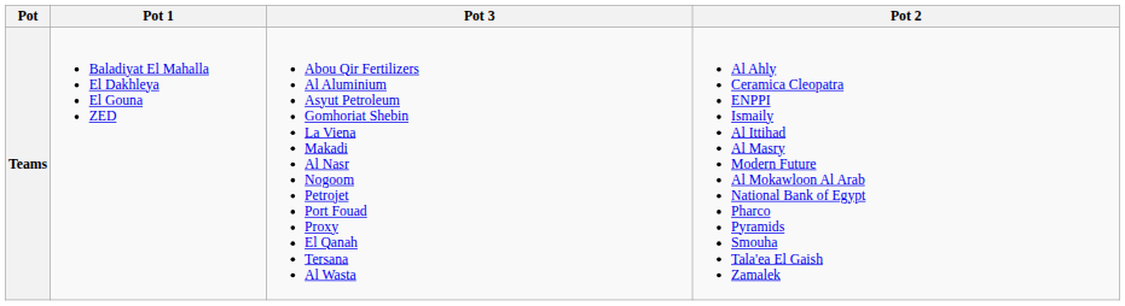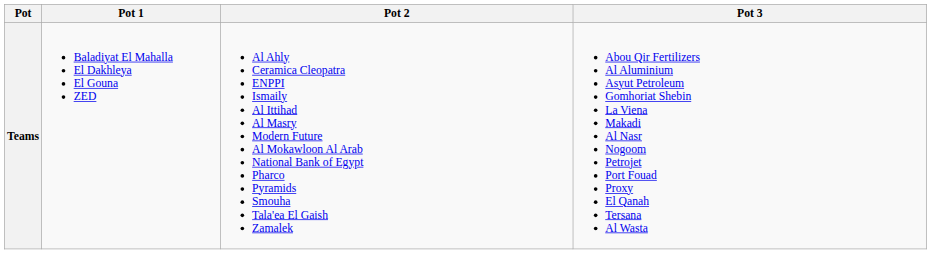 <table class=wikitable style=width:100%;>
 <tr>
 <th>Pot</th>
 <th width=20%>Pot 1</th>
+<th width=40%>Pot 2</th>
 <th width=40%>Pot 3</th>
-<th width=40%>Pot 2</th>
 </tr>
 <tr>
 <th>Teams</th>
 <td valign=top><br><ul><li><a href='#'>Baladiyat El Mahalla</a></li><li><a href='#'>El Dakhleya</a></li><li><a href='#'>El Gouna</a></li><li><a href='#'>ZED</a></li></ul></td>
+<td valign=top><br><ul><li><a href='#'>Al Ahly</a></li><li><a href='#'>Ceramica Cleopatra</a></li><li><a href='#'>ENPPI</a></li><li><a href='#'>Ismaily</a></li><li><a href='#'>Al Ittihad</a></li><li><a href='#'>Al Masry</a></li><li><a href='#'>Modern Future</a></li><li><a href='#'>Al Mokawloon Al Arab</a></li><li><a href='#'>National Bank of Egypt</a></li><li><a href='#'>Pharco</a></li><li><a href='#'>Pyramids</a></li><li><a href='#'>Smouha</a></li><li><a href='#'>Tala'ea El Gaish</a></li><li><a href='#'>Zamalek</a></li></ul></td>
 <td valign=top><br><ul><li><a href='#'>Abou Qir Fertilizers</a></li><li><a href='#'>Al Aluminium</a></li><li><a href='#'>Asyut Petroleum</a></li><li><a href='#'>Gomhoriat Shebin</a></li><li><a href='#'>La Viena</a></li><li><a href='#'>Makadi</a></li><li><a href='#'>Al Nasr</a></li><li><a href='#'>Nogoom</a></li><li><a href='#'>Petrojet</a></li><li><a href='#'>Port Fouad</a></li><li><a href='#'>Proxy</a></li><li><a href='#'>El Qanah</a></li><li><a href='#'>Tersana</a></li><li><a href='#'>Al Wasta</a></li></ul></td>
-<td valign=top><br><ul><li><a href='#'>Al Ahly</a></li><li><a href='#'>Ceramica Cleopatra</a></li><li><a href='#'>ENPPI</a></li><li><a href='#'>Ismaily</a></li><li><a href='#'>Al Ittihad</a></li><li><a href='#'>Al Masry</a></li><li><a href='#'>Modern Future</a></li><li><a href='#'>Al Mokawloon Al Arab</a></li><li><a href='#'>National Bank of Egypt</a></li><li><a href='#'>Pharco</a></li><li><a href='#'>Pyramids</a></li><li><a href='#'>Smouha</a></li><li><a href='#'>Tala'ea El Gaish</a></li><li><a href='#'>Zamalek</a></li></ul></td>
 </tr>
 </table>
